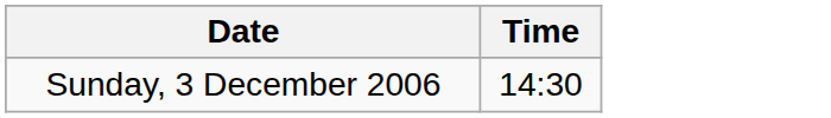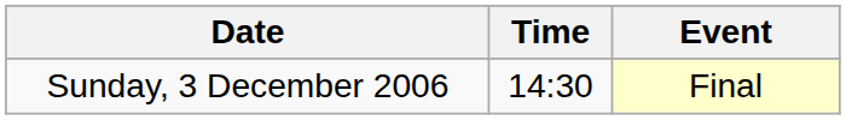 <table class = "wikitable" style="text-align:center;">
 <tr>
 <th width=220>Date</th>
 <th width=50>Time</th>
+<th width=100>Event</th>
 </tr>
 <tr>
 <td>Sunday, 3 December 2006</td>
 <td>14:30</td>
+<td bgcolor=ffffcc>Final</td>
 </tr>
 </table>
